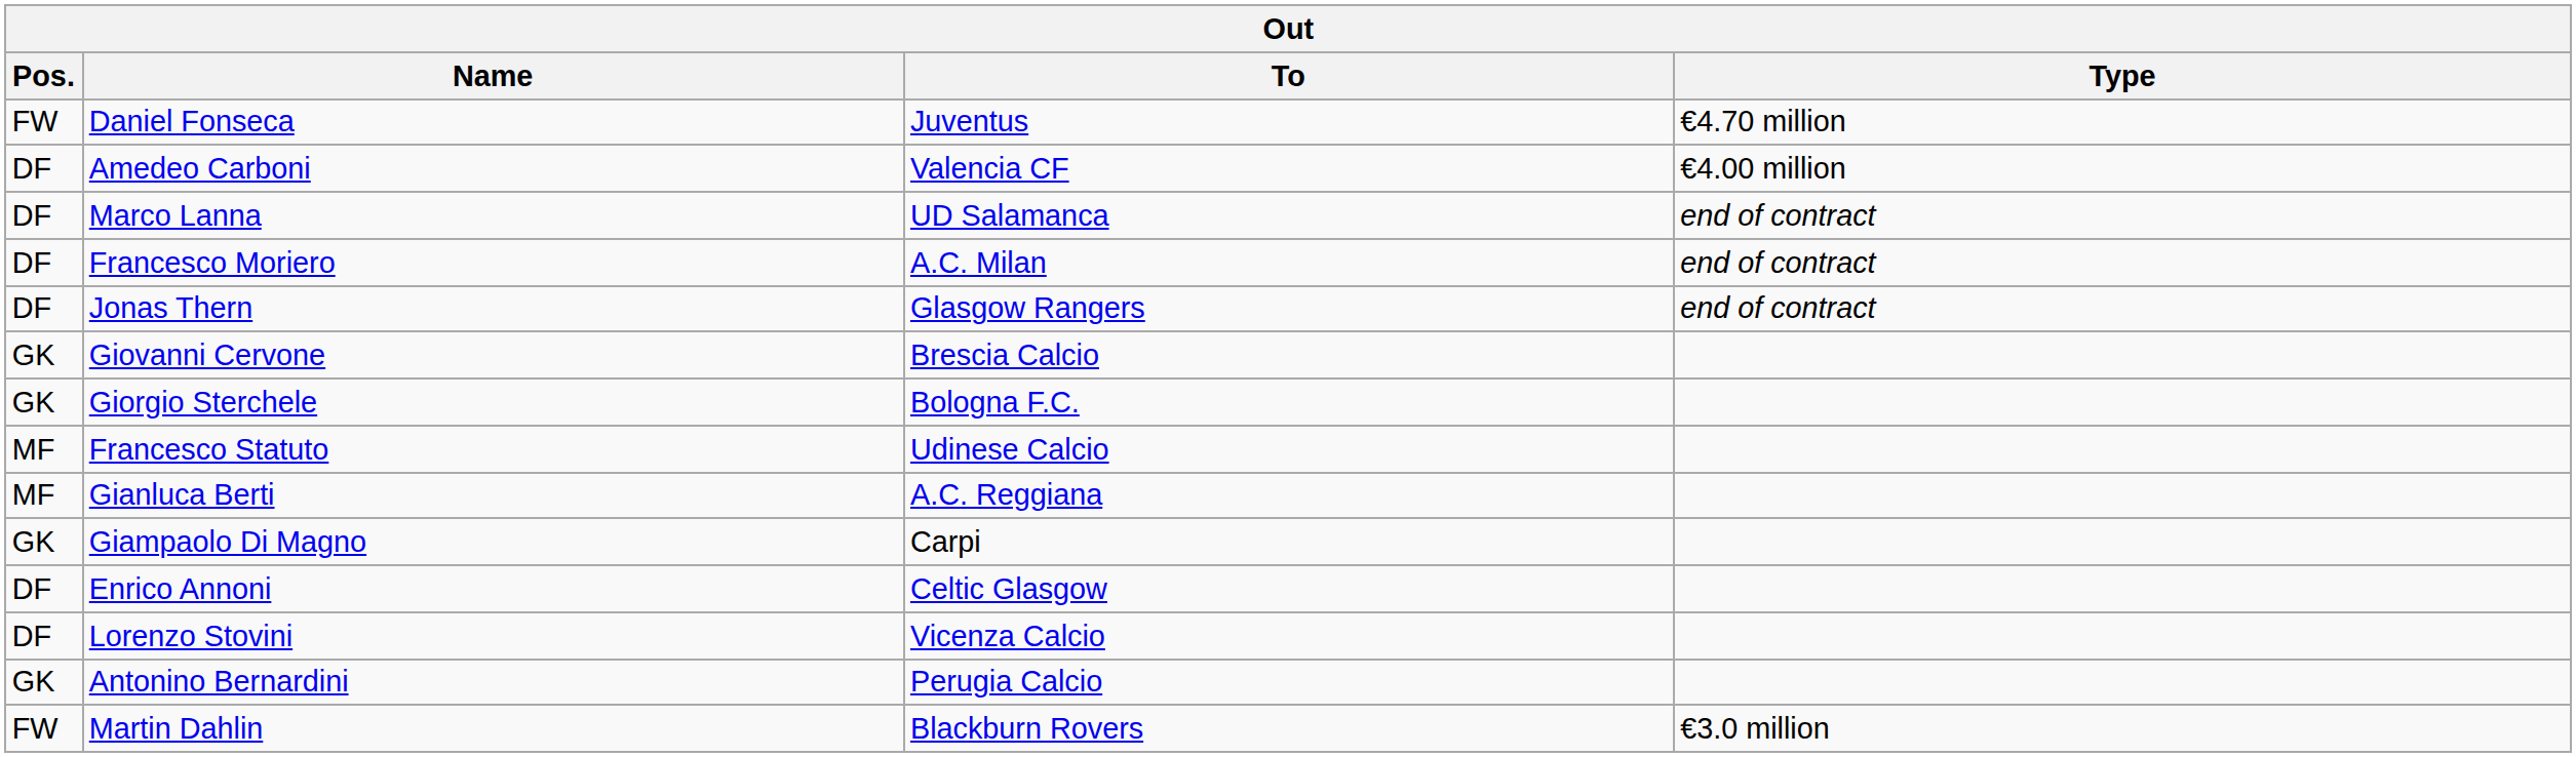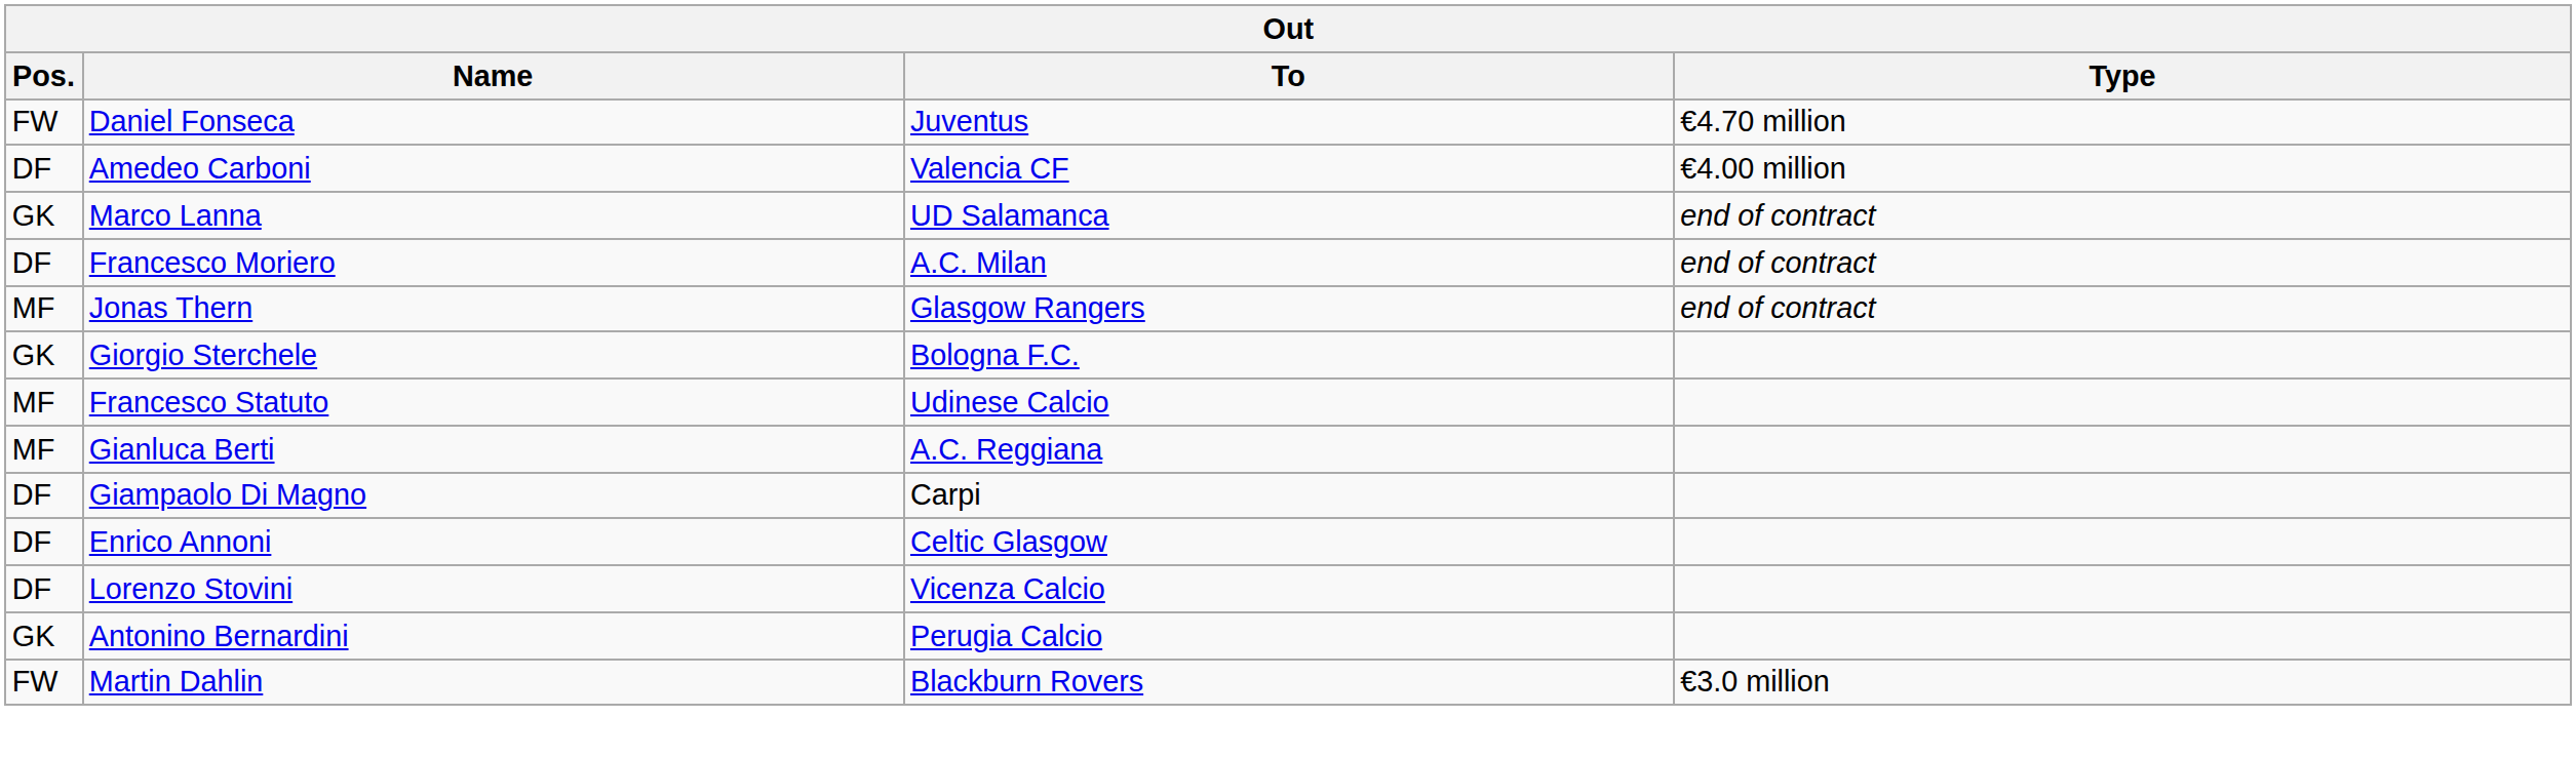 <table class="wikitable" style="font-size:90%; width:99%">
 <tr>
 <th colspan="4">Out</th>
 </tr>
 <tr>
 <th width=3%>Pos.</th>
 <th width=32%>Name</th>
 <th width=30%>To</th>
 <th width=35%>Type</th>
 </tr>
 <tr>
 <td>FW</td>
 <td><a href='#'>Daniel Fonseca</a></td>
 <td><a href='#'>Juventus</a></td>
 <td>€4.70 million</td>
 </tr>
 <tr>
 <td>DF</td>
 <td><a href='#'>Amedeo Carboni</a></td>
 <td><a href='#'>Valencia CF</a></td>
 <td>€4.00 million</td>
 </tr>
 <tr>
-<td>DF</td>
+<td>GK</td>
 <td><a href='#'>Marco Lanna</a></td>
 <td><a href='#'>UD Salamanca</a></td>
 <td><em>end of contract</em></td>
 </tr>
 <tr>
 <td>DF</td>
 <td><a href='#'>Francesco Moriero</a></td>
 <td><a href='#'>A.C. Milan</a></td>
 <td><em>end of contract</em></td>
 </tr>
 <tr>
-<td>DF</td>
+<td>MF</td>
 <td><a href='#'>Jonas Thern</a></td>
 <td><a href='#'>Glasgow Rangers</a></td>
 <td><em>end of contract</em></td>
-</tr>
-<tr>
-<td>GK</td>
-<td><a href='#'>Giovanni Cervone</a></td>
-<td><a href='#'>Brescia Calcio</a></td>
-<td></td>
 </tr>
 <tr>
 <td>GK</td>
 <td><a href='#'>Giorgio Sterchele</a></td>
 <td><a href='#'>Bologna F.C.</a></td>
 <td></td>
 </tr>
 <tr>
 <td>MF</td>
 <td><a href='#'>Francesco Statuto</a></td>
 <td><a href='#'>Udinese Calcio</a></td>
 <td></td>
 </tr>
 <tr>
 <td>MF</td>
 <td><a href='#'>Gianluca Berti</a></td>
 <td><a href='#'>A.C. Reggiana</a></td>
 <td></td>
 </tr>
 <tr>
-<td>GK</td>
+<td>DF</td>
 <td><a href='#'>Giampaolo Di Magno</a></td>
 <td>Carpi</td>
 <td></td>
 </tr>
 <tr>
 <td>DF</td>
 <td><a href='#'>Enrico Annoni</a></td>
 <td><a href='#'>Celtic Glasgow</a></td>
 <td></td>
 </tr>
 <tr>
 <td>DF</td>
 <td><a href='#'>Lorenzo Stovini</a></td>
 <td><a href='#'>Vicenza Calcio</a></td>
 <td></td>
 </tr>
 <tr>
 <td>GK</td>
 <td><a href='#'>Antonino Bernardini</a></td>
 <td><a href='#'>Perugia Calcio</a></td>
 <td></td>
 </tr>
 <tr>
 <td>FW</td>
 <td><a href='#'>Martin Dahlin</a></td>
 <td><a href='#'>Blackburn Rovers</a></td>
 <td>€3.0 million</td>
 </tr>
 </table>
